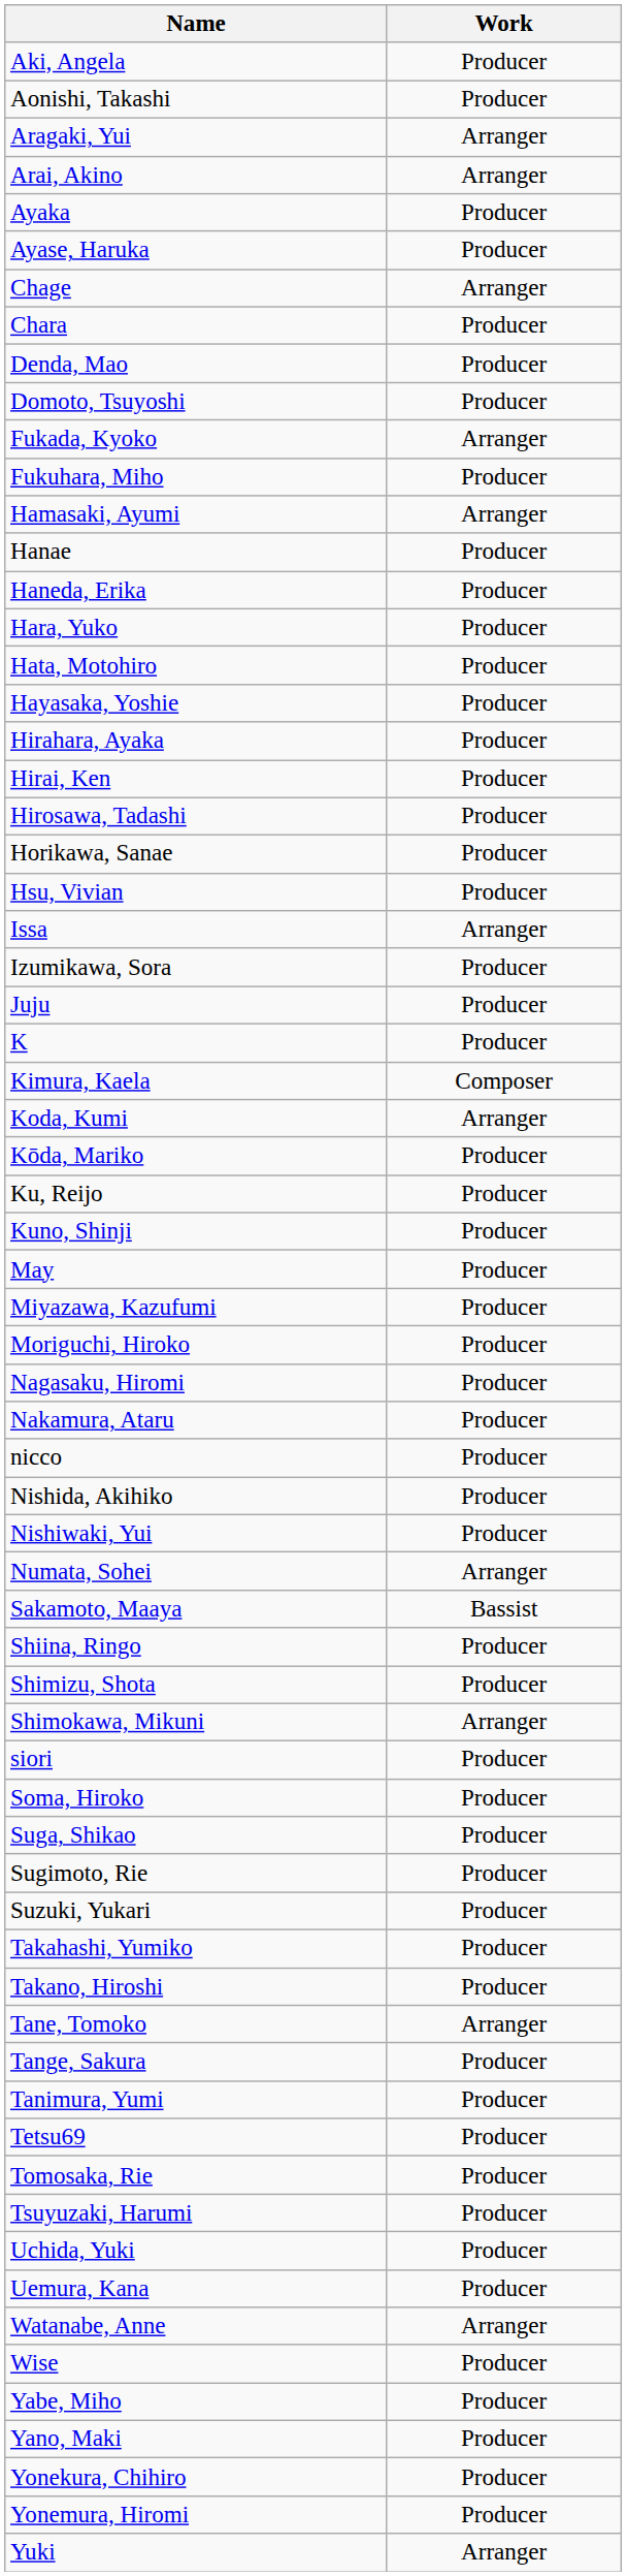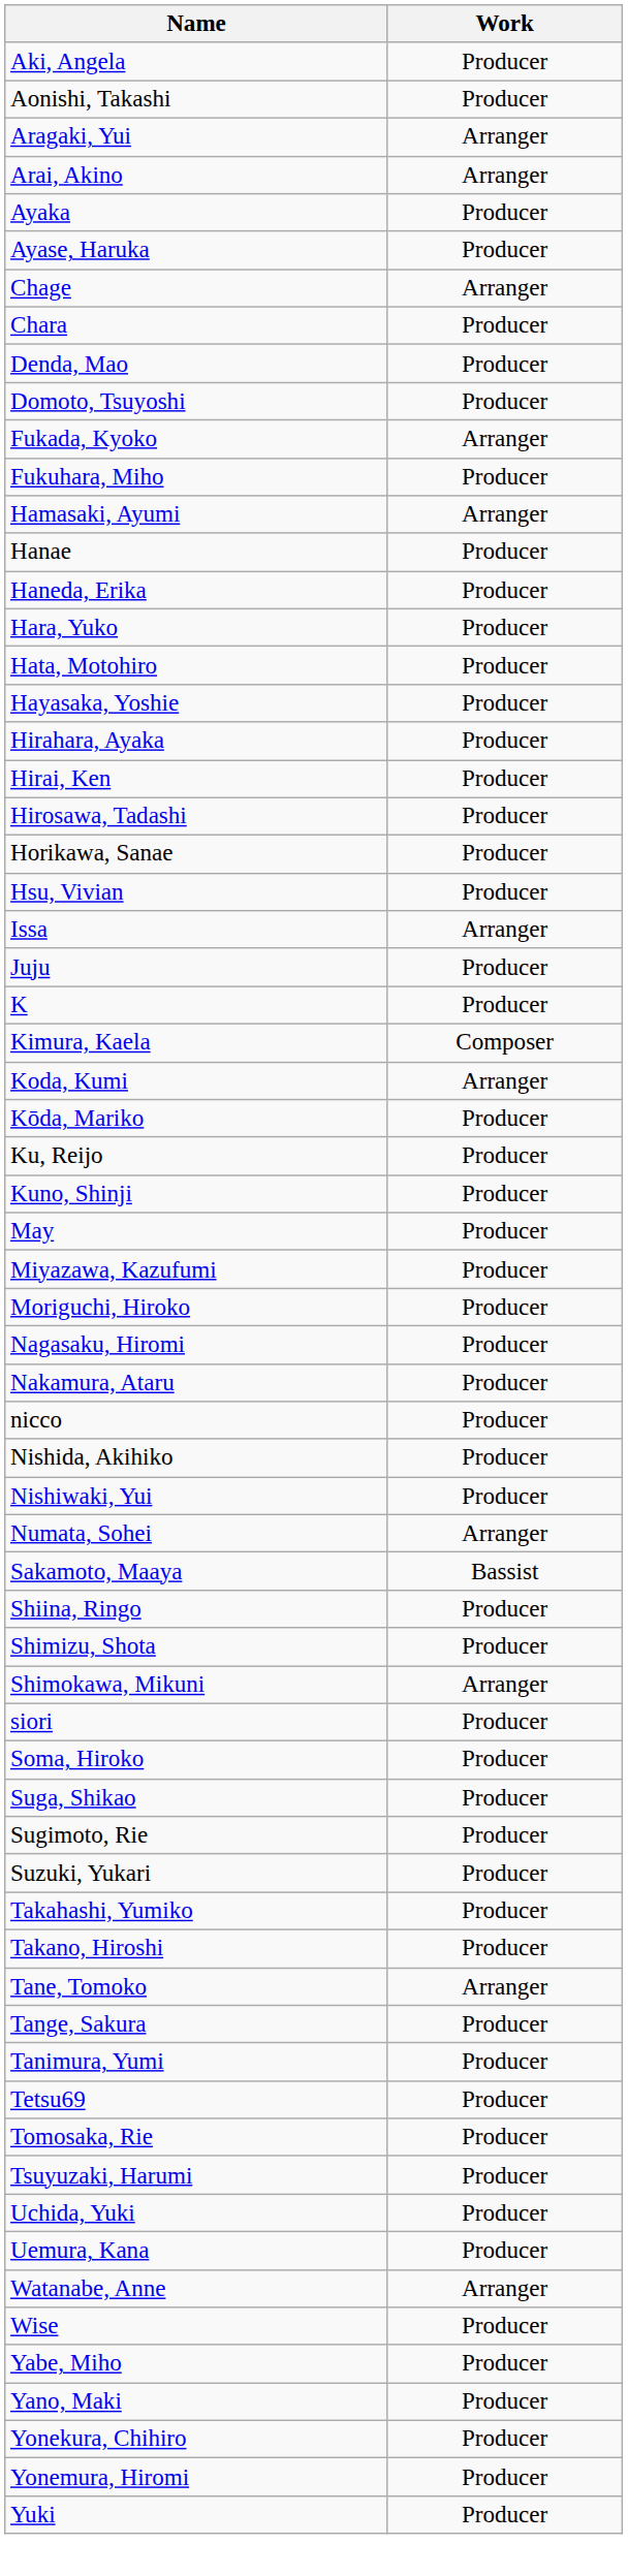 <table Class = "wikitable" style = "text-align: left;">
 <tr>
 <th width = "250">Name</th>
 <th width = "150">Work</th>
 </tr>
 <tr>
 <td><a href='#'>Aki, Angela</a></td>
 <td align="center">Producer</td>
 </tr>
 <tr>
 <td>Aonishi, Takashi</td>
 <td align="center">Producer</td>
 </tr>
 <tr>
 <td><a href='#'>Aragaki, Yui</a></td>
 <td align="center">Arranger</td>
 </tr>
 <tr>
 <td><a href='#'>Arai, Akino</a></td>
 <td align="center">Arranger</td>
 </tr>
 <tr>
 <td><a href='#'>Ayaka</a></td>
 <td align="center">Producer</td>
 </tr>
 <tr>
 <td><a href='#'>Ayase, Haruka</a></td>
 <td align="center">Producer</td>
 </tr>
 <tr>
 <td><a href='#'>Chage</a></td>
 <td align="center">Arranger</td>
 </tr>
 <tr>
 <td><a href='#'>Chara</a></td>
 <td align="center">Producer</td>
 </tr>
 <tr>
 <td><a href='#'>Denda, Mao</a></td>
 <td align="center">Producer</td>
 </tr>
 <tr>
 <td><a href='#'>Domoto, Tsuyoshi</a></td>
 <td align="center">Producer</td>
 </tr>
 <tr>
 <td><a href='#'>Fukada, Kyoko</a></td>
 <td align="center">Arranger</td>
 </tr>
 <tr>
 <td><a href='#'>Fukuhara, Miho</a></td>
 <td align="center">Producer</td>
 </tr>
 <tr>
 <td><a href='#'>Hamasaki, Ayumi</a></td>
 <td align="center">Arranger</td>
 </tr>
 <tr>
 <td>Hanae</td>
 <td align="center">Producer</td>
 </tr>
 <tr>
 <td><a href='#'>Haneda, Erika</a></td>
 <td align="center">Producer</td>
 </tr>
 <tr>
 <td><a href='#'>Hara, Yuko</a></td>
 <td align="center">Producer</td>
 </tr>
 <tr>
 <td><a href='#'>Hata, Motohiro</a></td>
 <td align="center">Producer</td>
 </tr>
 <tr>
 <td><a href='#'>Hayasaka, Yoshie</a></td>
 <td align="center">Producer</td>
 </tr>
 <tr>
 <td><a href='#'>Hirahara, Ayaka</a></td>
 <td align="center">Producer</td>
 </tr>
 <tr>
 <td><a href='#'>Hirai, Ken</a></td>
 <td align="center">Producer</td>
 </tr>
 <tr>
 <td><a href='#'>Hirosawa, Tadashi</a></td>
 <td align="center">Producer</td>
 </tr>
 <tr>
 <td>Horikawa, Sanae</td>
 <td align="center">Producer</td>
 </tr>
 <tr>
 <td><a href='#'>Hsu, Vivian</a></td>
 <td align="center">Producer</td>
 </tr>
 <tr>
 <td><a href='#'>Issa</a></td>
 <td align="center">Arranger</td>
-</tr>
-<tr>
-<td>Izumikawa, Sora</td>
-<td align="center">Producer</td>
 </tr>
 <tr>
 <td><a href='#'>Juju</a></td>
 <td align="center">Producer</td>
 </tr>
 <tr>
 <td><a href='#'>K</a></td>
 <td align="center">Producer</td>
 </tr>
 <tr>
 <td><a href='#'>Kimura, Kaela</a></td>
 <td align="center">Composer</td>
 </tr>
 <tr>
 <td><a href='#'>Koda, Kumi</a></td>
 <td align="center">Arranger</td>
 </tr>
 <tr>
 <td><a href='#'>Kōda, Mariko</a></td>
 <td align="center">Producer</td>
 </tr>
 <tr>
 <td>Ku, Reijo</td>
 <td align="center">Producer</td>
 </tr>
 <tr>
 <td><a href='#'>Kuno, Shinji</a></td>
 <td align="center">Producer</td>
 </tr>
 <tr>
 <td><a href='#'>May</a></td>
 <td align="center">Producer</td>
 </tr>
 <tr>
 <td><a href='#'>Miyazawa, Kazufumi</a></td>
 <td align="center">Producer</td>
 </tr>
 <tr>
 <td><a href='#'>Moriguchi, Hiroko</a></td>
 <td align="center">Producer</td>
 </tr>
 <tr>
 <td><a href='#'>Nagasaku, Hiromi</a></td>
 <td align="center">Producer</td>
 </tr>
 <tr>
 <td><a href='#'>Nakamura, Ataru</a></td>
 <td align="center">Producer</td>
 </tr>
 <tr>
 <td>nicco</td>
 <td align="center">Producer</td>
 </tr>
 <tr>
 <td>Nishida, Akihiko</td>
 <td align="center">Producer</td>
 </tr>
 <tr>
 <td><a href='#'>Nishiwaki, Yui</a></td>
 <td align="center">Producer</td>
 </tr>
 <tr>
 <td><a href='#'>Numata, Sohei</a></td>
 <td align="center">Arranger</td>
 </tr>
 <tr>
 <td><a href='#'>Sakamoto, Maaya</a></td>
 <td align="center">Bassist</td>
 </tr>
 <tr>
 <td><a href='#'>Shiina, Ringo</a></td>
 <td align="center">Producer</td>
 </tr>
 <tr>
 <td><a href='#'>Shimizu, Shota</a></td>
 <td align="center">Producer</td>
 </tr>
 <tr>
 <td><a href='#'>Shimokawa, Mikuni</a></td>
 <td align="center">Arranger</td>
 </tr>
 <tr>
 <td><a href='#'>siori</a></td>
 <td align="center">Producer</td>
 </tr>
 <tr>
 <td><a href='#'>Soma, Hiroko</a></td>
 <td align="center">Producer</td>
 </tr>
 <tr>
 <td><a href='#'>Suga, Shikao</a></td>
 <td align="center">Producer</td>
 </tr>
 <tr>
 <td>Sugimoto, Rie</td>
 <td align="center">Producer</td>
 </tr>
 <tr>
 <td>Suzuki, Yukari</td>
 <td align="center">Producer</td>
 </tr>
 <tr>
 <td><a href='#'>Takahashi, Yumiko</a></td>
 <td align="center">Producer</td>
 </tr>
 <tr>
 <td><a href='#'>Takano, Hiroshi</a></td>
 <td align="center">Producer</td>
 </tr>
 <tr>
 <td><a href='#'>Tane, Tomoko</a></td>
 <td align="center">Arranger</td>
 </tr>
 <tr>
 <td><a href='#'>Tange, Sakura</a></td>
 <td align="center">Producer</td>
 </tr>
 <tr>
 <td><a href='#'>Tanimura, Yumi</a></td>
 <td align="center">Producer</td>
 </tr>
 <tr>
 <td><a href='#'>Tetsu69</a></td>
 <td align="center">Producer</td>
 </tr>
 <tr>
 <td><a href='#'>Tomosaka, Rie</a></td>
 <td align="center">Producer</td>
 </tr>
 <tr>
 <td><a href='#'>Tsuyuzaki, Harumi</a></td>
 <td align="center">Producer</td>
 </tr>
 <tr>
 <td><a href='#'>Uchida, Yuki</a></td>
 <td align="center">Producer</td>
 </tr>
 <tr>
 <td><a href='#'>Uemura, Kana</a></td>
 <td align="center">Producer</td>
 </tr>
 <tr>
 <td><a href='#'>Watanabe, Anne</a></td>
 <td align="center">Arranger</td>
 </tr>
 <tr>
 <td><a href='#'>Wise</a></td>
 <td align="center">Producer</td>
 </tr>
 <tr>
 <td><a href='#'>Yabe, Miho</a></td>
 <td align="center">Producer</td>
 </tr>
 <tr>
 <td><a href='#'>Yano, Maki</a></td>
 <td align="center">Producer</td>
 </tr>
 <tr>
 <td><a href='#'>Yonekura, Chihiro</a></td>
 <td align="center">Producer</td>
 </tr>
 <tr>
 <td><a href='#'>Yonemura, Hiromi</a></td>
 <td align="center">Producer</td>
 </tr>
 <tr>
 <td><a href='#'>Yuki</a></td>
-<td align="center">Arranger</td>
+<td align="center">Producer</td>
 </tr>
 </table>
